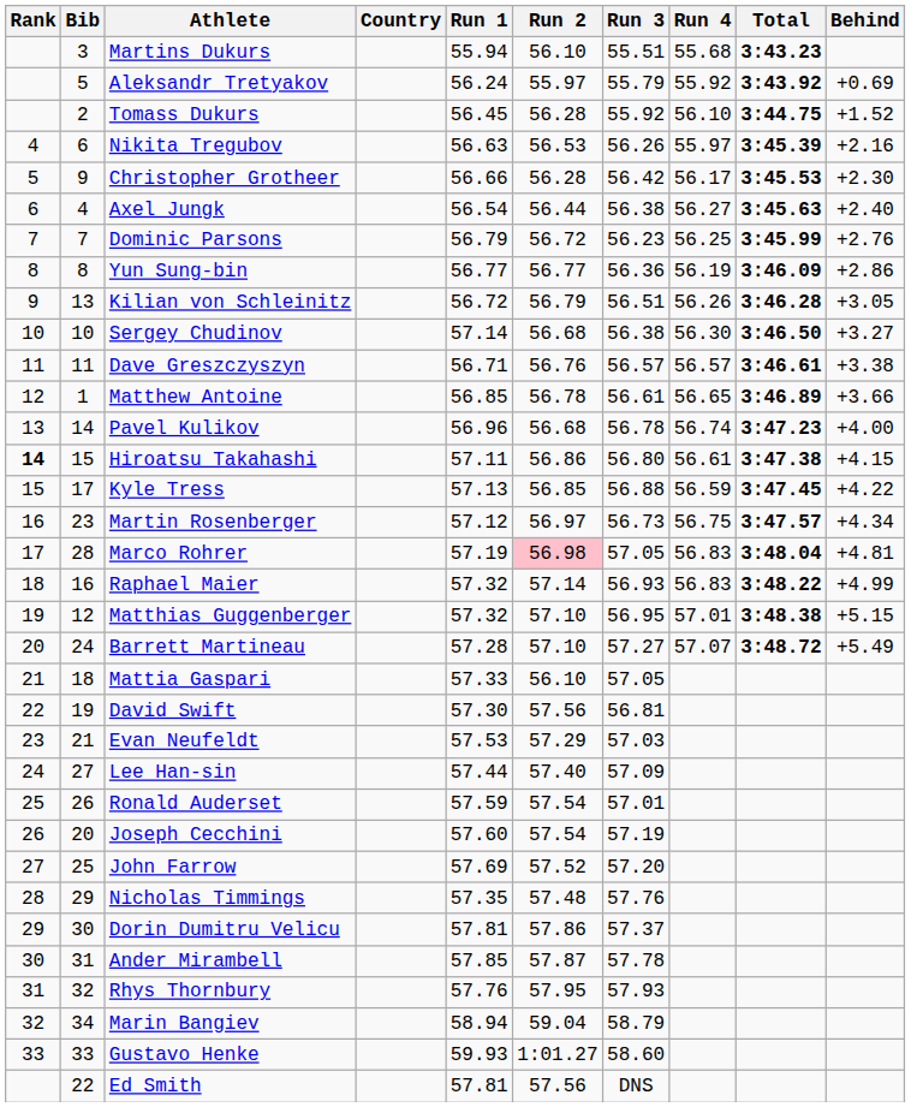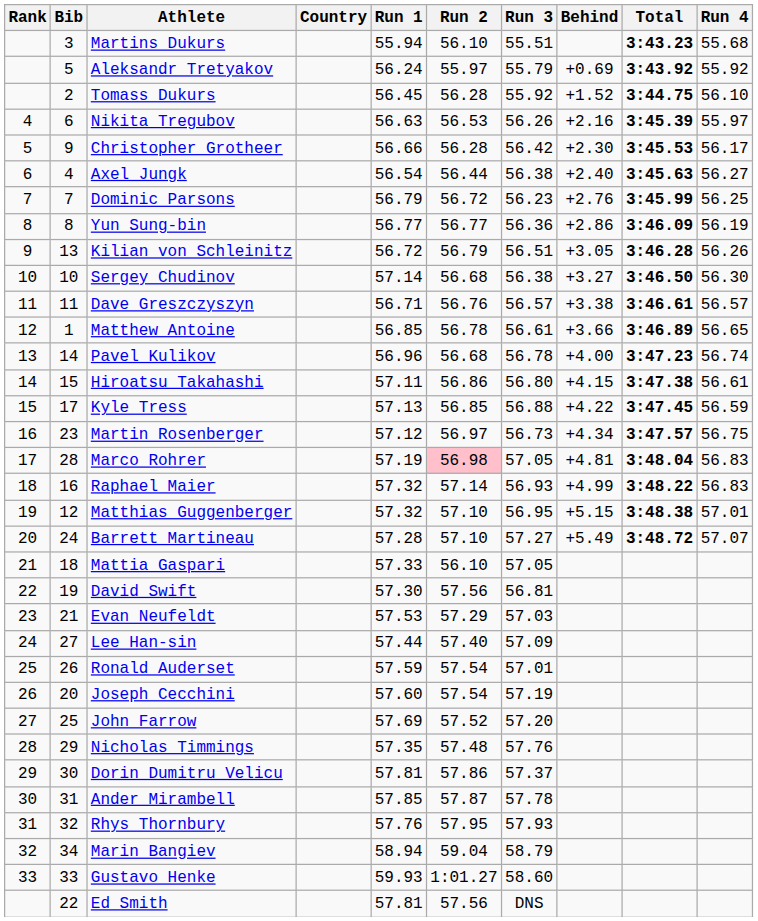 <table class="wikitable sortable" style="text-align:center">
 <tr>
 <th>Rank</th>
 <th>Bib</th>
 <th>Athlete</th>
 <th>Country</th>
 <th>Run 1</th>
 <th>Run 2</th>
 <th>Run 3</th>
+<th>Behind</th>
+<th>Total</th>
 <th>Run 4</th>
-<th>Total</th>
-<th>Behind</th>
 </tr>
 <tr>
 <td></td>
 <td>3</td>
 <td align=left><a href='#'>Martins Dukurs</a></td>
 <td align=left></td>
 <td>55.94</td>
 <td>56.10</td>
 <td>55.51</td>
+<td></td>
+<td><strong>3:43.23</strong></td>
 <td>55.68</td>
-<td><strong>3:43.23</strong></td>
-<td></td>
 </tr>
 <tr>
 <td></td>
 <td>5</td>
 <td align=left><a href='#'>Aleksandr Tretyakov</a></td>
 <td align=left></td>
 <td>56.24</td>
 <td>55.97</td>
 <td>55.79</td>
+<td>+0.69</td>
+<td><strong>3:43.92</strong></td>
 <td>55.92</td>
-<td><strong>3:43.92</strong></td>
-<td>+0.69</td>
 </tr>
 <tr>
 <td></td>
 <td>2</td>
 <td align=left><a href='#'>Tomass Dukurs</a></td>
 <td align=left></td>
 <td>56.45</td>
 <td>56.28</td>
 <td>55.92</td>
+<td>+1.52</td>
+<td><strong>3:44.75</strong></td>
 <td>56.10</td>
-<td><strong>3:44.75</strong></td>
-<td>+1.52</td>
 </tr>
 <tr>
 <td>4</td>
 <td>6</td>
 <td align=left><a href='#'>Nikita Tregubov</a></td>
 <td align=left></td>
 <td>56.63</td>
 <td>56.53</td>
 <td>56.26</td>
+<td>+2.16</td>
+<td><strong>3:45.39</strong></td>
 <td>55.97</td>
-<td><strong>3:45.39</strong></td>
-<td>+2.16</td>
 </tr>
 <tr>
 <td>5</td>
 <td>9</td>
 <td align=left><a href='#'>Christopher Grotheer</a></td>
 <td align=left></td>
 <td>56.66</td>
 <td>56.28</td>
 <td>56.42</td>
+<td>+2.30</td>
+<td><strong>3:45.53</strong></td>
 <td>56.17</td>
-<td><strong>3:45.53</strong></td>
-<td>+2.30</td>
 </tr>
 <tr>
 <td>6</td>
 <td>4</td>
 <td align=left><a href='#'>Axel Jungk</a></td>
 <td align=left></td>
 <td>56.54</td>
 <td>56.44</td>
 <td>56.38</td>
+<td>+2.40</td>
+<td><strong>3:45.63</strong></td>
 <td>56.27</td>
-<td><strong>3:45.63</strong></td>
-<td>+2.40</td>
 </tr>
 <tr>
 <td>7</td>
 <td>7</td>
 <td align=left><a href='#'>Dominic Parsons</a></td>
 <td align=left></td>
 <td>56.79</td>
 <td>56.72</td>
 <td>56.23</td>
+<td>+2.76</td>
+<td><strong>3:45.99</strong></td>
 <td>56.25</td>
-<td><strong>3:45.99</strong></td>
-<td>+2.76</td>
 </tr>
 <tr>
 <td>8</td>
 <td>8</td>
 <td align=left><a href='#'>Yun Sung-bin</a></td>
 <td align=left></td>
 <td>56.77</td>
 <td>56.77</td>
 <td>56.36</td>
+<td>+2.86</td>
+<td><strong>3:46.09</strong></td>
 <td>56.19</td>
-<td><strong>3:46.09</strong></td>
-<td>+2.86</td>
 </tr>
 <tr>
 <td>9</td>
 <td>13</td>
 <td align=left><a href='#'>Kilian von Schleinitz</a></td>
 <td align=left></td>
 <td>56.72</td>
 <td>56.79</td>
 <td>56.51</td>
+<td>+3.05</td>
+<td><strong>3:46.28</strong></td>
 <td>56.26</td>
-<td><strong>3:46.28</strong></td>
-<td>+3.05</td>
 </tr>
 <tr>
 <td>10</td>
 <td>10</td>
 <td align=left><a href='#'>Sergey Chudinov</a></td>
 <td align=left></td>
 <td>57.14</td>
 <td>56.68</td>
 <td>56.38</td>
+<td>+3.27</td>
+<td><strong>3:46.50</strong></td>
 <td>56.30</td>
-<td><strong>3:46.50</strong></td>
-<td>+3.27</td>
 </tr>
 <tr>
 <td>11</td>
 <td>11</td>
 <td align=left><a href='#'>Dave Greszczyszyn</a></td>
 <td align=left></td>
 <td>56.71</td>
 <td>56.76</td>
 <td>56.57</td>
+<td>+3.38</td>
+<td><strong>3:46.61</strong></td>
 <td>56.57</td>
-<td><strong>3:46.61</strong></td>
-<td>+3.38</td>
 </tr>
 <tr>
 <td>12</td>
 <td>1</td>
 <td align=left><a href='#'>Matthew Antoine</a></td>
 <td align=left></td>
 <td>56.85</td>
 <td>56.78</td>
 <td>56.61</td>
+<td>+3.66</td>
+<td><strong>3:46.89</strong></td>
 <td>56.65</td>
-<td><strong>3:46.89</strong></td>
-<td>+3.66</td>
 </tr>
 <tr>
 <td>13</td>
 <td>14</td>
 <td align=left><a href='#'>Pavel Kulikov</a></td>
 <td align=left></td>
 <td>56.96</td>
 <td>56.68</td>
 <td>56.78</td>
+<td>+4.00</td>
+<td><strong>3:47.23</strong></td>
 <td>56.74</td>
-<td><strong>3:47.23</strong></td>
-<td>+4.00</td>
 </tr>
 <tr>
-<td><strong>14</strong></td>
+<td>14</td>
 <td>15</td>
 <td align=left><a href='#'>Hiroatsu Takahashi</a></td>
 <td align=left></td>
 <td>57.11</td>
 <td>56.86</td>
 <td>56.80</td>
+<td>+4.15</td>
+<td><strong>3:47.38</strong></td>
 <td>56.61</td>
-<td><strong>3:47.38</strong></td>
-<td>+4.15</td>
 </tr>
 <tr>
 <td>15</td>
 <td>17</td>
 <td align=left><a href='#'>Kyle Tress</a></td>
 <td align=left></td>
 <td>57.13</td>
 <td>56.85</td>
 <td>56.88</td>
+<td>+4.22</td>
+<td><strong>3:47.45</strong></td>
 <td>56.59</td>
-<td><strong>3:47.45</strong></td>
-<td>+4.22</td>
 </tr>
 <tr>
 <td>16</td>
 <td>23</td>
 <td align=left><a href='#'>Martin Rosenberger</a></td>
 <td align=left></td>
 <td>57.12</td>
 <td>56.97</td>
 <td>56.73</td>
+<td>+4.34</td>
+<td><strong>3:47.57</strong></td>
 <td>56.75</td>
-<td><strong>3:47.57</strong></td>
-<td>+4.34</td>
 </tr>
 <tr>
 <td>17</td>
 <td>28</td>
 <td align=left><a href='#'>Marco Rohrer</a></td>
 <td align=left></td>
 <td>57.19</td>
 <td style="background: pink;">56.98</td>
 <td>57.05</td>
+<td>+4.81</td>
+<td><strong>3:48.04</strong></td>
 <td>56.83</td>
-<td><strong>3:48.04</strong></td>
-<td>+4.81</td>
 </tr>
 <tr>
 <td>18</td>
 <td>16</td>
 <td align=left><a href='#'>Raphael Maier</a></td>
 <td align=left></td>
 <td>57.32</td>
 <td>57.14</td>
 <td>56.93</td>
+<td>+4.99</td>
+<td><strong>3:48.22</strong></td>
 <td>56.83</td>
-<td><strong>3:48.22</strong></td>
-<td>+4.99</td>
 </tr>
 <tr>
 <td>19</td>
 <td>12</td>
 <td align=left><a href='#'>Matthias Guggenberger</a></td>
 <td align=left></td>
 <td>57.32</td>
 <td>57.10</td>
 <td>56.95</td>
+<td>+5.15</td>
+<td><strong>3:48.38</strong></td>
 <td>57.01</td>
-<td><strong>3:48.38</strong></td>
-<td>+5.15</td>
 </tr>
 <tr>
 <td>20</td>
 <td>24</td>
 <td align=left><a href='#'>Barrett Martineau</a></td>
 <td align=left></td>
 <td>57.28</td>
 <td>57.10</td>
 <td>57.27</td>
+<td>+5.49</td>
+<td><strong>3:48.72</strong></td>
 <td>57.07</td>
-<td><strong>3:48.72</strong></td>
-<td>+5.49</td>
 </tr>
 <tr>
 <td>21</td>
 <td>18</td>
 <td align=left><a href='#'>Mattia Gaspari</a></td>
 <td align=left></td>
 <td>57.33</td>
 <td>56.10</td>
 <td>57.05</td>
 <td></td>
 <td></td>
 <td></td>
 </tr>
 <tr>
 <td>22</td>
 <td>19</td>
 <td align=left><a href='#'>David Swift</a></td>
 <td align=left></td>
 <td>57.30</td>
 <td>57.56</td>
 <td>56.81</td>
 <td></td>
 <td></td>
 <td></td>
 </tr>
 <tr>
 <td>23</td>
 <td>21</td>
 <td align=left><a href='#'>Evan Neufeldt</a></td>
 <td align=left></td>
 <td>57.53</td>
 <td>57.29</td>
 <td>57.03</td>
 <td></td>
 <td></td>
 <td></td>
 </tr>
 <tr>
 <td>24</td>
 <td>27</td>
 <td align=left><a href='#'>Lee Han-sin</a></td>
 <td align=left></td>
 <td>57.44</td>
 <td>57.40</td>
 <td>57.09</td>
 <td></td>
 <td></td>
 <td></td>
 </tr>
 <tr>
 <td>25</td>
 <td>26</td>
 <td align=left><a href='#'>Ronald Auderset</a></td>
 <td align=left></td>
 <td>57.59</td>
 <td>57.54</td>
 <td>57.01</td>
 <td></td>
 <td></td>
 <td></td>
 </tr>
 <tr>
 <td>26</td>
 <td>20</td>
 <td align=left><a href='#'>Joseph Cecchini</a></td>
 <td align=left></td>
 <td>57.60</td>
 <td>57.54</td>
 <td>57.19</td>
 <td></td>
 <td></td>
 <td></td>
 </tr>
 <tr>
 <td>27</td>
 <td>25</td>
 <td align=left><a href='#'>John Farrow</a></td>
 <td align=left></td>
 <td>57.69</td>
 <td>57.52</td>
 <td>57.20</td>
 <td></td>
 <td></td>
 <td></td>
 </tr>
 <tr>
 <td>28</td>
 <td>29</td>
 <td align=left><a href='#'>Nicholas Timmings</a></td>
 <td align=left></td>
 <td>57.35</td>
 <td>57.48</td>
 <td>57.76</td>
 <td></td>
 <td></td>
 <td></td>
 </tr>
 <tr>
 <td>29</td>
 <td>30</td>
 <td align=left><a href='#'>Dorin Dumitru Velicu</a></td>
 <td align=left></td>
 <td>57.81</td>
 <td>57.86</td>
 <td>57.37</td>
 <td></td>
 <td></td>
 <td></td>
 </tr>
 <tr>
 <td>30</td>
 <td>31</td>
 <td align=left><a href='#'>Ander Mirambell</a></td>
 <td align=left></td>
 <td>57.85</td>
 <td>57.87</td>
 <td>57.78</td>
 <td></td>
 <td></td>
 <td></td>
 </tr>
 <tr>
 <td>31</td>
 <td>32</td>
 <td align=left><a href='#'>Rhys Thornbury</a></td>
 <td align=left></td>
 <td>57.76</td>
 <td>57.95</td>
 <td>57.93</td>
 <td></td>
 <td></td>
 <td></td>
 </tr>
 <tr>
 <td>32</td>
 <td>34</td>
 <td align=left><a href='#'>Marin Bangiev</a></td>
 <td align=left></td>
 <td>58.94</td>
 <td>59.04</td>
 <td>58.79</td>
 <td></td>
 <td></td>
 <td></td>
 </tr>
 <tr>
 <td>33</td>
 <td>33</td>
 <td align=left><a href='#'>Gustavo Henke</a></td>
 <td align=left></td>
 <td>59.93</td>
 <td>1:01.27</td>
 <td>58.60</td>
 <td></td>
 <td></td>
 <td></td>
 </tr>
 <tr>
 <td></td>
 <td>22</td>
 <td align=left><a href='#'>Ed Smith</a></td>
 <td align=left></td>
 <td>57.81</td>
 <td>57.56</td>
 <td>DNS</td>
 <td></td>
 <td></td>
 <td></td>
 </tr>
 </table>
